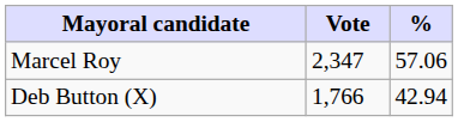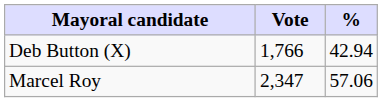 <table class="wikitable">
 <tr>
 <th style="background:#ddf; width:200px;">Mayoral candidate</th>
 <th style="background:#ddf; width:50px;">Vote</th>
 <th style="background:#ddf; width:30px;">%</th>
 </tr>
 <tr>
+<td>Deb Button (X)</td>
+<td>1,766</td>
+<td>42.94</td>
+</tr>
+<tr>
 <td>Marcel Roy</td>
 <td>2,347</td>
 <td>57.06</td>
 </tr>
-<tr>
-<td>Deb Button (X)</td>
-<td>1,766</td>
-<td>42.94</td>
-</tr>
 </table>
